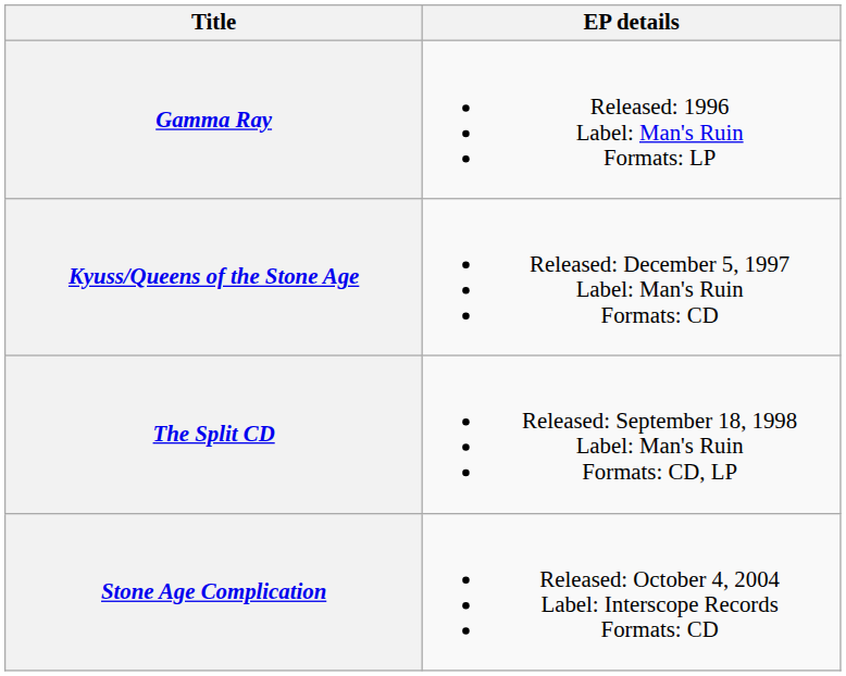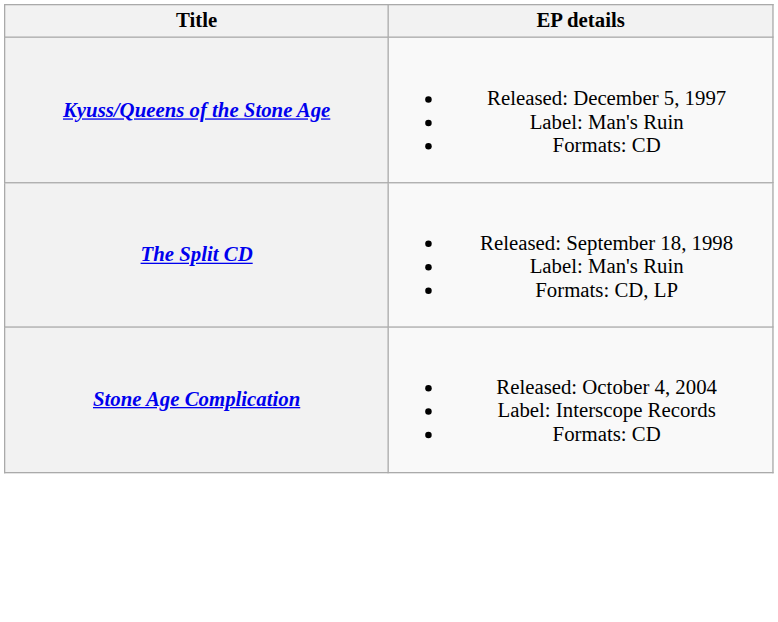 <table class="wikitable plainrowheaders" style="text-align:center;">
 <tr>
 <th scope="col" style="width:18em;">Title</th>
 <th scope="col" style="width:18em;">EP details</th>
-</tr>
-<tr>
-<th scope="row"><em><a href='#'>Gamma Ray</a></em></th>
-<td><br><ul><li>Released: 1996</li><li>Label: <a href='#'>Man's Ruin</a></li><li>Formats: LP</li></ul></td>
 </tr>
 <tr>
 <th scope="row"><em><a href='#'>Kyuss/Queens of the Stone Age</a></em></th>
 <td><br><ul><li>Released: December 5, 1997</li><li>Label: Man's Ruin</li><li>Formats: CD</li></ul></td>
 </tr>
 <tr>
 <th scope="row"><em><a href='#'>The Split CD</a></em></th>
 <td><br><ul><li>Released: September 18, 1998</li><li>Label: Man's Ruin</li><li>Formats: CD, LP</li></ul></td>
 </tr>
 <tr>
 <th scope="row"><em><a href='#'>Stone Age Complication</a></em></th>
 <td><br><ul><li>Released: October 4, 2004</li><li>Label: Interscope Records</li><li>Formats: CD</li></ul></td>
 </tr>
 </table>
